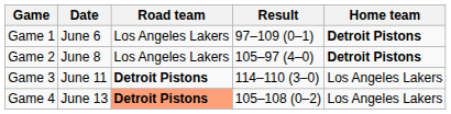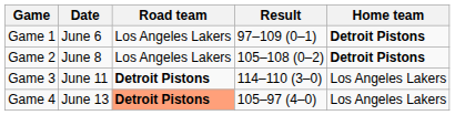 <table class="wikitable">
 <tr>
 <th>Game</th>
 <th>Date</th>
 <th>Road team</th>
 <th>Result</th>
 <th>Home team</th>
 </tr>
 <tr>
 <td>Game 1</td>
 <td>June 6</td>
 <td>Los Angeles Lakers</td>
 <td>97–109 (0–1)</td>
 <td><strong>Detroit Pistons</strong></td>
 </tr>
 <tr>
 <td>Game 2</td>
 <td>June 8</td>
 <td>Los Angeles Lakers</td>
-<td>105–97 (4–0)</td>
+<td>105–108 (0–2)</td>
 <td><strong>Detroit Pistons</strong></td>
 </tr>
 <tr>
 <td>Game 3</td>
 <td>June 11</td>
 <td><strong>Detroit Pistons</strong></td>
 <td>114–110 (3–0)</td>
 <td>Los Angeles Lakers</td>
 </tr>
 <tr>
 <td>Game 4</td>
 <td>June 13</td>
 <td style="background: lightsalmon;"><strong>Detroit Pistons</strong></td>
-<td>105–108 (0–2)</td>
+<td>105–97 (4–0)</td>
 <td>Los Angeles Lakers</td>
 </tr>
 </table>
